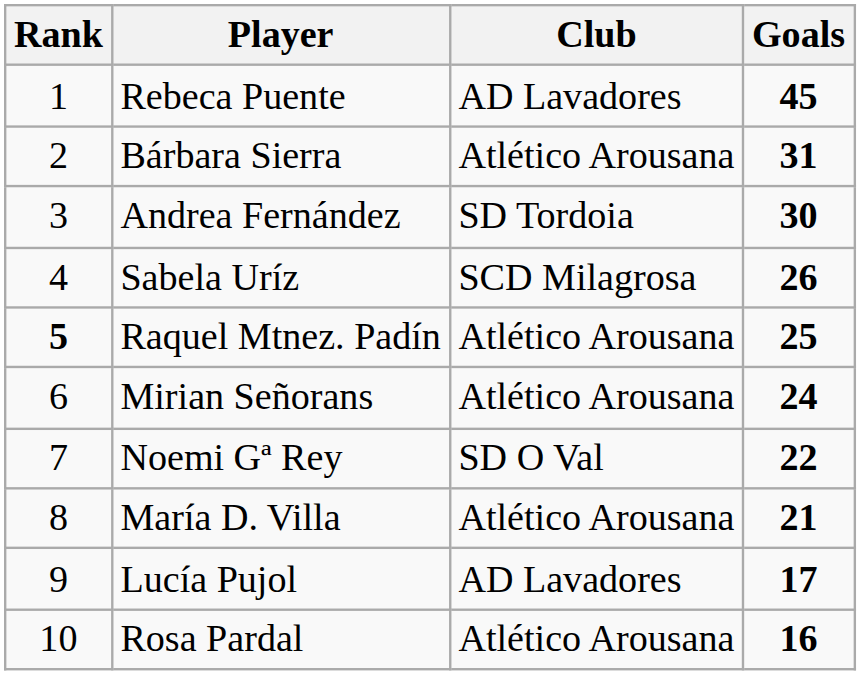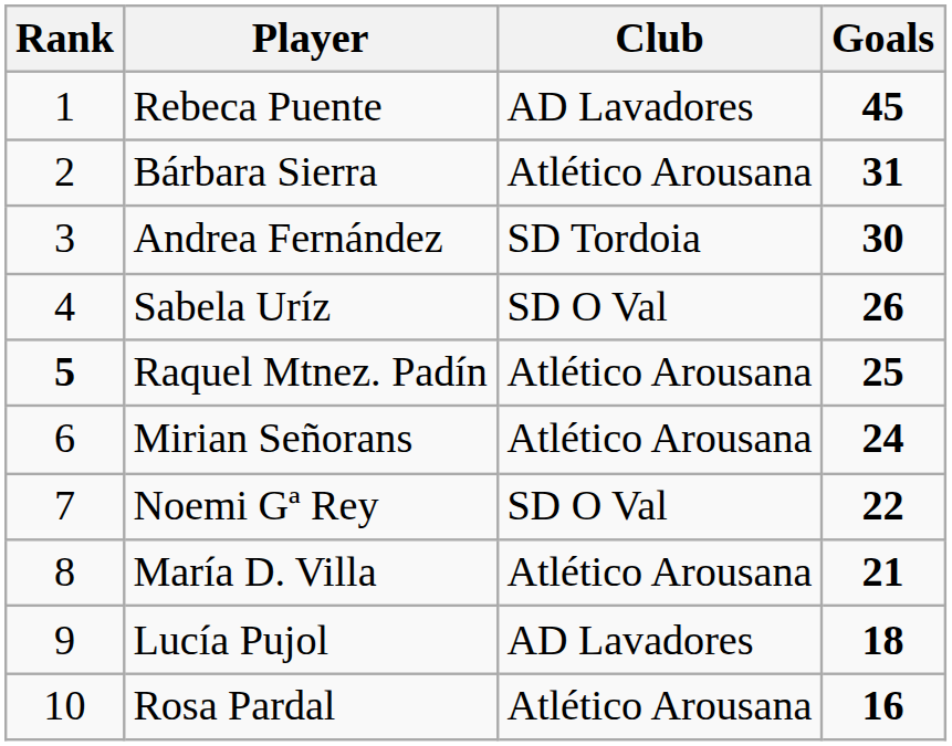 <table class="wikitable" style="text-align:center">
 <tr>
 <th>Rank</th>
 <th>Player</th>
 <th>Club</th>
 <th>Goals</th>
 </tr>
 <tr>
 <td>1</td>
 <td align="left">Rebeca Puente</td>
 <td align="left">AD Lavadores</td>
 <td><strong>45</strong></td>
 </tr>
 <tr>
 <td>2</td>
 <td align="left">Bárbara Sierra</td>
 <td align="left">Atlético Arousana</td>
 <td><strong>31</strong></td>
 </tr>
 <tr>
 <td>3</td>
 <td align="left">Andrea Fernández</td>
 <td align="left">SD Tordoia</td>
 <td><strong>30</strong></td>
 </tr>
 <tr>
 <td>4</td>
 <td align="left">Sabela Uríz</td>
-<td align="left">SCD Milagrosa</td>
+<td align="left">SD O Val</td>
 <td><strong>26</strong></td>
 </tr>
 <tr>
 <td><strong>5</strong></td>
 <td align="left">Raquel Mtnez. Padín</td>
 <td align="left">Atlético Arousana</td>
 <td><strong>25</strong></td>
 </tr>
 <tr>
 <td>6</td>
 <td align="left">Mirian Señorans</td>
 <td align="left">Atlético Arousana</td>
 <td><strong>24</strong></td>
 </tr>
 <tr>
 <td>7</td>
 <td align="left">Noemi Gª Rey</td>
 <td align="left">SD O Val</td>
 <td><strong>22</strong></td>
 </tr>
 <tr>
 <td>8</td>
 <td align="left">María D. Villa</td>
 <td align="left">Atlético Arousana</td>
 <td><strong>21</strong></td>
 </tr>
 <tr>
 <td>9</td>
 <td align="left">Lucía Pujol</td>
 <td align="left">AD Lavadores</td>
-<td><strong>17</strong></td>
+<td><strong>18</strong></td>
 </tr>
 <tr>
 <td>10</td>
 <td align="left">Rosa Pardal</td>
 <td align="left">Atlético Arousana</td>
 <td><strong>16</strong></td>
 </tr>
 </table>
